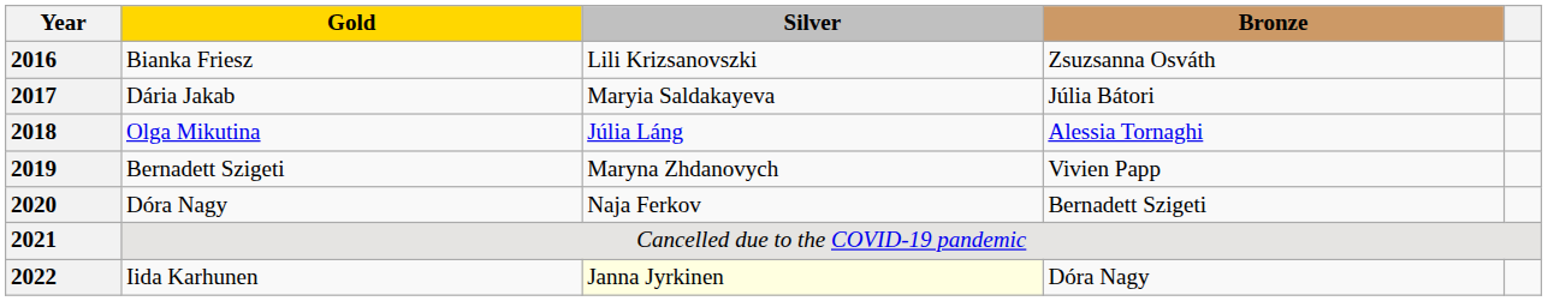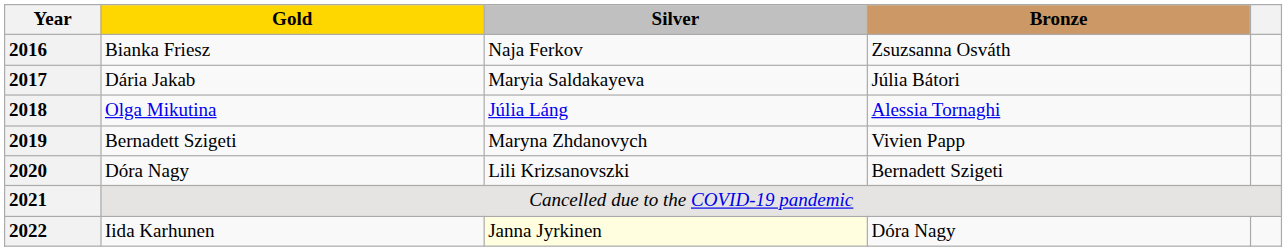 <table class="wikitable unsortable" style="text-align:left; width:85%">
 <tr>
 <th scope="col" style="text-align:center">Year</th>
 <td scope="col" style="text-align:center; width:30%; background:gold"><strong>Gold</strong></td>
 <td scope="col" style="text-align:center; width:30%; background:silver"><strong>Silver</strong></td>
 <td scope="col" style="text-align:center; width:30%; background:#c96"><strong>Bronze</strong></td>
 <th scope="col" style="text-align:center"></th>
 </tr>
 <tr>
 <th scope="row" style="text-align:left">2016</th>
 <td> Bianka Friesz</td>
-<td> Lili Krizsanovszki</td>
+<td> Naja Ferkov</td>
 <td> Zsuzsanna Osváth</td>
 <td></td>
 </tr>
 <tr>
 <th scope="row" style="text-align:left">2017</th>
 <td> Dária Jakab</td>
 <td> Maryia Saldakayeva</td>
 <td> Júlia Bátori</td>
 <td></td>
 </tr>
 <tr>
 <th scope="row" style="text-align:left">2018</th>
 <td> <a href='#'>Olga Mikutina</a></td>
 <td> <a href='#'>Júlia Láng</a></td>
 <td> <a href='#'>Alessia Tornaghi</a></td>
 <td></td>
 </tr>
 <tr>
 <th scope="row" style="text-align:left">2019</th>
 <td> Bernadett Szigeti</td>
 <td> Maryna Zhdanovych</td>
 <td> Vivien Papp</td>
 <td></td>
 </tr>
 <tr>
 <th scope="row" style="text-align:left">2020</th>
 <td> Dóra Nagy</td>
-<td> Naja Ferkov</td>
+<td> Lili Krizsanovszki</td>
 <td> Bernadett Szigeti</td>
 <td></td>
 </tr>
 <tr>
 <th scope="row" style="text-align:left">2021</th>
 <td colspan="4" align="center" bgcolor="e5e4e2"><em>Cancelled due to the <a href='#'>COVID-19 pandemic</a></em></td>
 </tr>
 <tr>
 <th scope="row" style="text-align:left">2022</th>
 <td> Iida Karhunen</td>
 <td style="background: lightyellow;"> Janna Jyrkinen</td>
 <td> Dóra Nagy</td>
 <td></td>
 </tr>
 </table>
